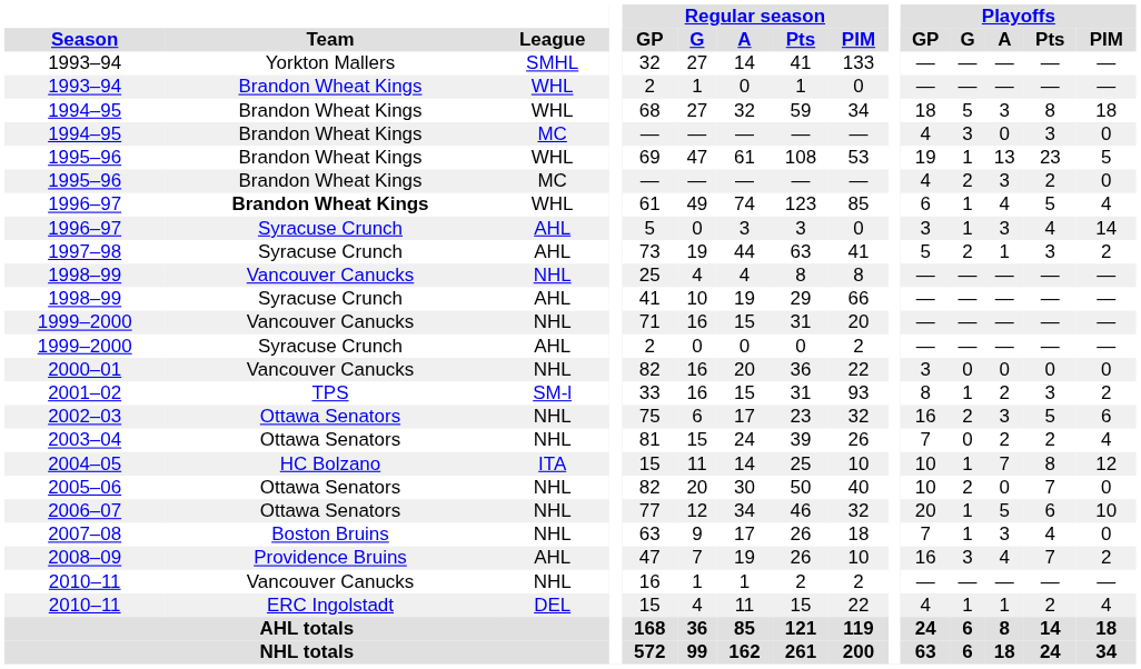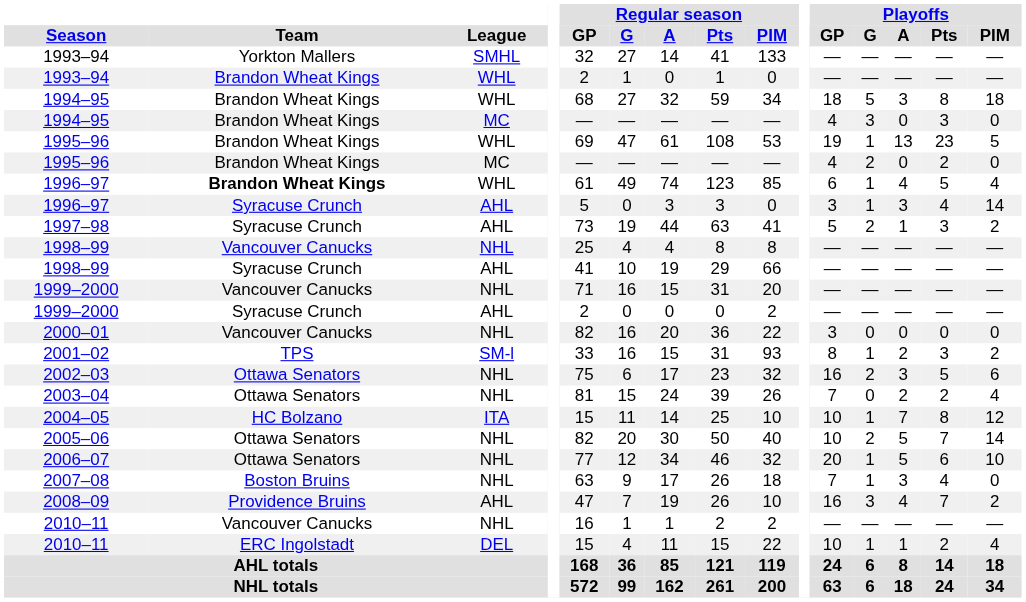 <table border="0" cellpadding="1" cellspacing="0" style="text-align:center; width:60em">
 <tr bgcolor="#e0e0e0">
 <th colspan="3" bgcolor="#ffffff"> </th>
 <th rowspan="99" bgcolor="#ffffff"> </th>
 <th colspan="5"><a href='#'>Regular season</a></th>
 <th rowspan="99" bgcolor="#ffffff"> </th>
 <th colspan="5"><a href='#'>Playoffs</a></th>
 </tr>
 <tr bgcolor="#e0e0e0">
 <th><a href='#'>Season</a></th>
 <th>Team</th>
 <th>League</th>
 <th>GP</th>
 <th><a href='#'>G</a></th>
 <th><a href='#'>A</a></th>
 <th><a href='#'>Pts</a></th>
 <th><a href='#'>PIM</a></th>
 <th>GP</th>
 <th>G</th>
 <th>A</th>
 <th>Pts</th>
 <th>PIM</th>
 </tr>
 <tr>
 <td>1993–94</td>
 <td>Yorkton Mallers</td>
 <td><a href='#'>SMHL</a></td>
 <td>32</td>
 <td>27</td>
 <td>14</td>
 <td>41</td>
 <td>133</td>
 <td>—</td>
 <td>—</td>
 <td>—</td>
 <td>—</td>
 <td>—</td>
 </tr>
 <tr bgcolor="#f0f0f0">
 <td><a href='#'>1993–94</a></td>
 <td><a href='#'>Brandon Wheat Kings</a></td>
 <td><a href='#'>WHL</a></td>
 <td>2</td>
 <td>1</td>
 <td>0</td>
 <td>1</td>
 <td>0</td>
 <td>—</td>
 <td>—</td>
 <td>—</td>
 <td>—</td>
 <td>—</td>
 </tr>
 <tr>
 <td><a href='#'>1994–95</a></td>
 <td>Brandon Wheat Kings</td>
 <td>WHL</td>
 <td>68</td>
 <td>27</td>
 <td>32</td>
 <td>59</td>
 <td>34</td>
 <td>18</td>
 <td>5</td>
 <td>3</td>
 <td>8</td>
 <td>18</td>
 </tr>
 <tr bgcolor="#f0f0f0">
 <td><a href='#'>1994–95</a></td>
 <td>Brandon Wheat Kings</td>
 <td><a href='#'>MC</a></td>
 <td>—</td>
 <td>—</td>
 <td>—</td>
 <td>—</td>
 <td>—</td>
 <td>4</td>
 <td>3</td>
 <td>0</td>
 <td>3</td>
 <td>0</td>
 </tr>
 <tr>
 <td><a href='#'>1995–96</a></td>
 <td>Brandon Wheat Kings</td>
 <td>WHL</td>
 <td>69</td>
 <td>47</td>
 <td>61</td>
 <td>108</td>
 <td>53</td>
 <td>19</td>
 <td>1</td>
 <td>13</td>
 <td>23</td>
 <td>5</td>
 </tr>
 <tr bgcolor="#f0f0f0">
 <td><a href='#'>1995–96</a></td>
 <td>Brandon Wheat Kings</td>
 <td>MC</td>
 <td>—</td>
 <td>—</td>
 <td>—</td>
 <td>—</td>
 <td>—</td>
 <td>4</td>
 <td>2</td>
-<td>3</td>
+<td>0</td>
 <td>2</td>
 <td>0</td>
 </tr>
 <tr>
 <td><a href='#'>1996–97</a></td>
 <td><strong>Brandon Wheat Kings</strong></td>
 <td>WHL</td>
 <td>61</td>
 <td>49</td>
 <td>74</td>
 <td>123</td>
 <td>85</td>
 <td>6</td>
 <td>1</td>
 <td>4</td>
 <td>5</td>
 <td>4</td>
 </tr>
 <tr bgcolor="#f0f0f0">
 <td><a href='#'>1996–97</a></td>
 <td><a href='#'>Syracuse Crunch</a></td>
 <td><a href='#'>AHL</a></td>
 <td>5</td>
 <td>0</td>
 <td>3</td>
 <td>3</td>
 <td>0</td>
 <td>3</td>
 <td>1</td>
 <td>3</td>
 <td>4</td>
 <td>14</td>
 </tr>
 <tr>
 <td><a href='#'>1997–98</a></td>
 <td>Syracuse Crunch</td>
 <td>AHL</td>
 <td>73</td>
 <td>19</td>
 <td>44</td>
 <td>63</td>
 <td>41</td>
 <td>5</td>
 <td>2</td>
 <td>1</td>
 <td>3</td>
 <td>2</td>
 </tr>
 <tr bgcolor="#f0f0f0">
 <td><a href='#'>1998–99</a></td>
 <td><a href='#'>Vancouver Canucks</a></td>
 <td><a href='#'>NHL</a></td>
 <td>25</td>
 <td>4</td>
 <td>4</td>
 <td>8</td>
 <td>8</td>
 <td>—</td>
 <td>—</td>
 <td>—</td>
 <td>—</td>
 <td>—</td>
 </tr>
 <tr>
 <td><a href='#'>1998–99</a></td>
 <td>Syracuse Crunch</td>
 <td>AHL</td>
 <td>41</td>
 <td>10</td>
 <td>19</td>
 <td>29</td>
 <td>66</td>
 <td>—</td>
 <td>—</td>
 <td>—</td>
 <td>—</td>
 <td>—</td>
 </tr>
 <tr bgcolor="#f0f0f0">
 <td><a href='#'>1999–2000</a></td>
 <td>Vancouver Canucks</td>
 <td>NHL</td>
 <td>71</td>
 <td>16</td>
 <td>15</td>
 <td>31</td>
 <td>20</td>
 <td>—</td>
 <td>—</td>
 <td>—</td>
 <td>—</td>
 <td>—</td>
 </tr>
 <tr>
 <td><a href='#'>1999–2000</a></td>
 <td>Syracuse Crunch</td>
 <td>AHL</td>
 <td>2</td>
 <td>0</td>
 <td>0</td>
 <td>0</td>
 <td>2</td>
 <td>—</td>
 <td>—</td>
 <td>—</td>
 <td>—</td>
 <td>—</td>
 </tr>
 <tr bgcolor="#f0f0f0">
 <td><a href='#'>2000–01</a></td>
 <td>Vancouver Canucks</td>
 <td>NHL</td>
 <td>82</td>
 <td>16</td>
 <td>20</td>
 <td>36</td>
 <td>22</td>
 <td>3</td>
 <td>0</td>
 <td>0</td>
 <td>0</td>
 <td>0</td>
 </tr>
 <tr>
 <td><a href='#'>2001–02</a></td>
 <td><a href='#'>TPS</a></td>
 <td><a href='#'>SM-l</a></td>
 <td>33</td>
 <td>16</td>
 <td>15</td>
 <td>31</td>
 <td>93</td>
 <td>8</td>
 <td>1</td>
 <td>2</td>
 <td>3</td>
 <td>2</td>
 </tr>
 <tr bgcolor="#f0f0f0">
 <td><a href='#'>2002–03</a></td>
 <td><a href='#'>Ottawa Senators</a></td>
 <td>NHL</td>
 <td>75</td>
 <td>6</td>
 <td>17</td>
 <td>23</td>
 <td>32</td>
 <td>16</td>
 <td>2</td>
 <td>3</td>
 <td>5</td>
 <td>6</td>
 </tr>
 <tr>
 <td><a href='#'>2003–04</a></td>
 <td>Ottawa Senators</td>
 <td>NHL</td>
 <td>81</td>
 <td>15</td>
 <td>24</td>
 <td>39</td>
 <td>26</td>
 <td>7</td>
 <td>0</td>
 <td>2</td>
 <td>2</td>
 <td>4</td>
 </tr>
 <tr bgcolor="#f0f0f0">
 <td><a href='#'>2004–05</a></td>
 <td><a href='#'>HC Bolzano</a></td>
 <td><a href='#'>ITA</a></td>
 <td>15</td>
 <td>11</td>
 <td>14</td>
 <td>25</td>
 <td>10</td>
 <td>10</td>
 <td>1</td>
 <td>7</td>
 <td>8</td>
 <td>12</td>
 </tr>
 <tr>
 <td><a href='#'>2005–06</a></td>
 <td>Ottawa Senators</td>
 <td>NHL</td>
 <td>82</td>
 <td>20</td>
 <td>30</td>
 <td>50</td>
 <td>40</td>
 <td>10</td>
 <td>2</td>
-<td>0</td>
+<td>5</td>
 <td>7</td>
-<td>0</td>
+<td>14</td>
 </tr>
 <tr bgcolor="#f0f0f0">
 <td><a href='#'>2006–07</a></td>
 <td>Ottawa Senators</td>
 <td>NHL</td>
 <td>77</td>
 <td>12</td>
 <td>34</td>
 <td>46</td>
 <td>32</td>
 <td>20</td>
 <td>1</td>
 <td>5</td>
 <td>6</td>
 <td>10</td>
 </tr>
 <tr>
 <td><a href='#'>2007–08</a></td>
 <td><a href='#'>Boston Bruins</a></td>
 <td>NHL</td>
 <td>63</td>
 <td>9</td>
 <td>17</td>
 <td>26</td>
 <td>18</td>
 <td>7</td>
 <td>1</td>
 <td>3</td>
 <td>4</td>
 <td>0</td>
 </tr>
 <tr bgcolor="#f0f0f0">
 <td><a href='#'>2008–09</a></td>
 <td><a href='#'>Providence Bruins</a></td>
 <td>AHL</td>
 <td>47</td>
 <td>7</td>
 <td>19</td>
 <td>26</td>
 <td>10</td>
 <td>16</td>
 <td>3</td>
 <td>4</td>
 <td>7</td>
 <td>2</td>
 </tr>
 <tr>
 <td><a href='#'>2010–11</a></td>
 <td>Vancouver Canucks</td>
 <td>NHL</td>
 <td>16</td>
 <td>1</td>
 <td>1</td>
 <td>2</td>
 <td>2</td>
 <td>—</td>
 <td>—</td>
 <td>—</td>
 <td>—</td>
 <td>—</td>
 </tr>
 <tr bgcolor="#f0f0f0">
 <td><a href='#'>2010–11</a></td>
 <td><a href='#'>ERC Ingolstadt</a></td>
 <td><a href='#'>DEL</a></td>
 <td>15</td>
 <td>4</td>
 <td>11</td>
 <td>15</td>
 <td>22</td>
-<td>4</td>
+<td>10</td>
 <td>1</td>
 <td>1</td>
 <td>2</td>
 <td>4</td>
 </tr>
 <tr bgcolor="#e0e0e0">
 <th colspan="3">AHL totals</th>
 <th>168</th>
 <th>36</th>
 <th>85</th>
 <th>121</th>
 <th>119</th>
 <th>24</th>
 <th>6</th>
 <th>8</th>
 <th>14</th>
 <th>18</th>
 </tr>
 <tr bgcolor="#e0e0e0">
 <th colspan="3">NHL totals</th>
 <th>572</th>
 <th>99</th>
 <th>162</th>
 <th>261</th>
 <th>200</th>
 <th>63</th>
 <th>6</th>
 <th>18</th>
 <th>24</th>
 <th>34</th>
 </tr>
 </table>
